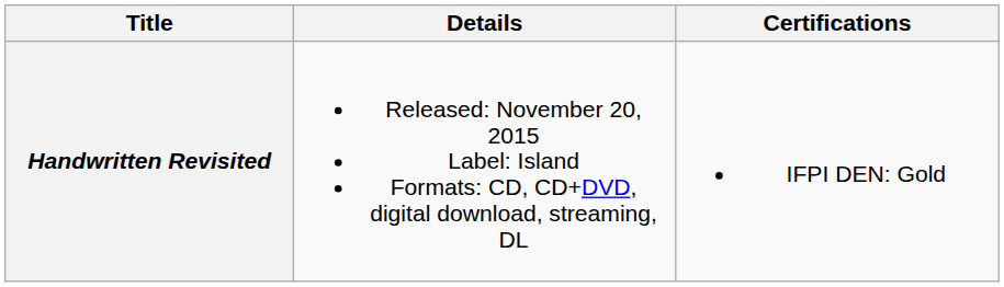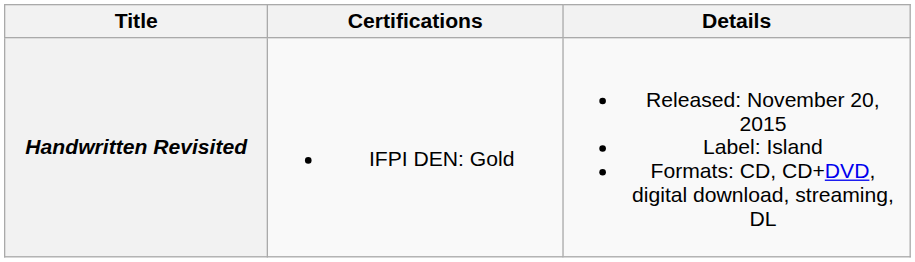 <table class="wikitable plainrowheaders" style="text-align:center;">
 <tr>
 <th scope="col" style="width:12em;">Title</th>
+<th scope="col" style="width:13.5em;">Certifications</th>
 <th scope="col" style="width:16em;">Details</th>
-<th scope="col" style="width:13.5em;">Certifications</th>
 </tr>
 <tr>
 <th scope="row"><em>Handwritten Revisited</em></th>
+<td><br><ul><li>IFPI DEN: Gold</li></ul></td>
 <td><br><ul><li>Released: November 20, 2015</li><li>Label: Island</li><li>Formats: CD, CD+<a href='#'>DVD</a>, digital download, streaming, DL</li></ul></td>
-<td><br><ul><li>IFPI DEN: Gold</li></ul></td>
 </tr>
 </table>
